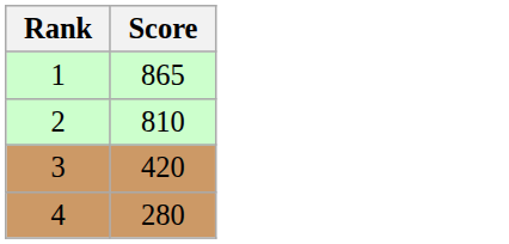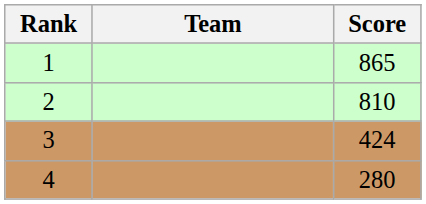 <table class="wikitable" style="text-align: center;">
 <tr>
 <th width=50>Rank</th>
+<th width=150>Team</th>
 <th width=50>Score</th>
 </tr>
 <tr bgcolor=#ccffcc>
 <td>1</td>
+<td style="text-align:left;"></td>
 <td>865</td>
 </tr>
 <tr bgcolor=#ccffcc>
 <td>2</td>
+<td style="text-align:left;"></td>
 <td>810</td>
 </tr>
 <tr bgcolor=#cc9966>
 <td>3</td>
-<td>420</td>
+<td style="text-align:left;"></td>
+<td>424</td>
 </tr>
 <tr bgcolor=#cc9966>
 <td>4</td>
+<td style="text-align:left;"></td>
 <td>280</td>
 </tr>
 </table>
